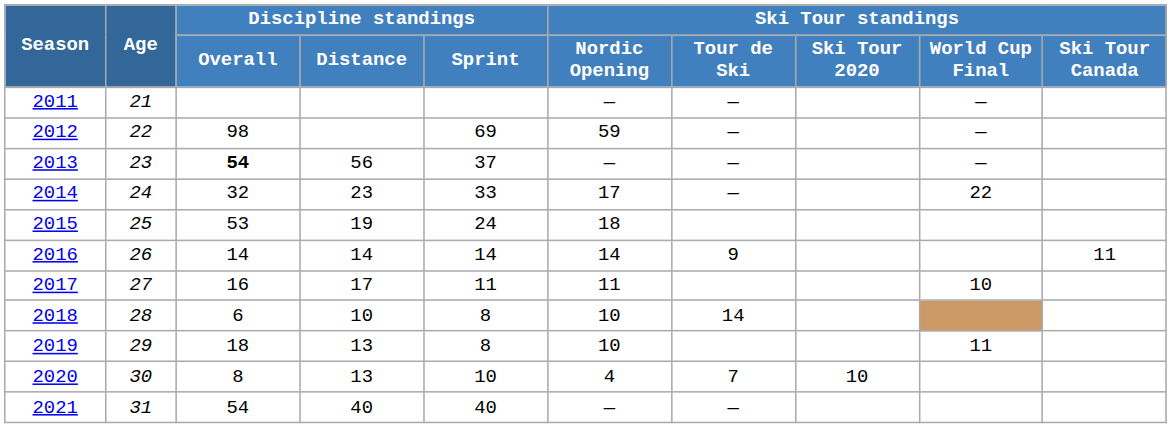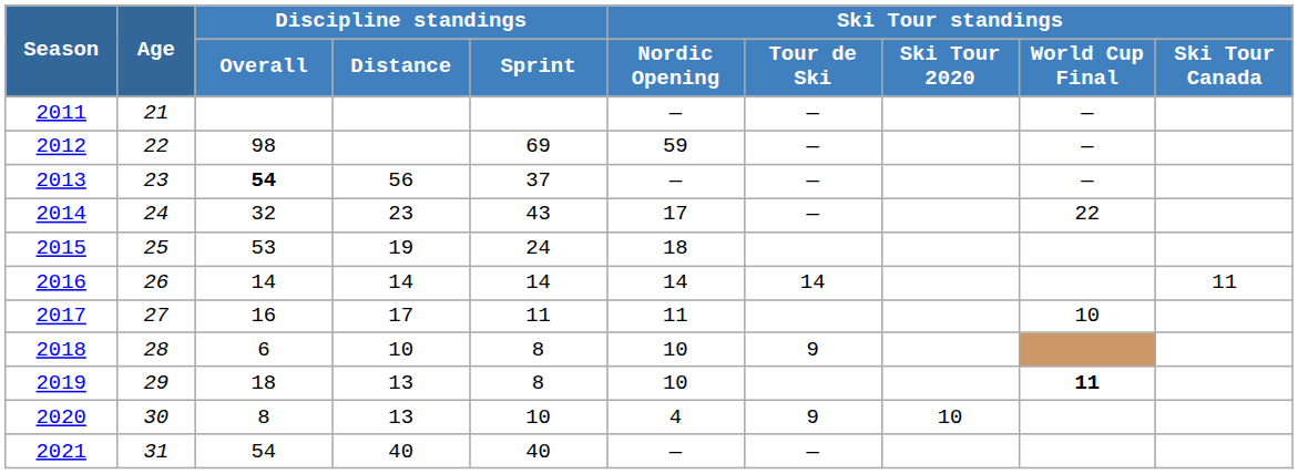 <table class="wikitable" style="font-size:95%; text-align:center; border:gray solid 1px; background:#fff;">
 <tr>
 <th style="background:#369; color:white; width:60px;" rowspan="2"> Season </th>
 <th style="background:#369; color:white; width:40px;" rowspan="2"> Age </th>
 <th style="background:#4180be; color:white;" colspan="3">Discipline standings</th>
 <th style="background:#4180be; color:white;" colspan="6">Ski Tour standings</th>
 </tr>
 <tr>
 <th style="background:#4180be; color:white; width:75px;">Overall</th>
 <th style="background:#4180be; color:white; width:75px;">Distance</th>
 <th style="background:#4180be; color:white; width:75px;">Sprint</th>
 <th style="background:#4180be; color:white; width:75px;">Nordic<br>Opening</th>
 <th style="background:#4180be; color:white; width:75px;">Tour de<br>Ski</th>
 <th style="background:#4180be; color:white; width:75px;">Ski Tour<br>2020</th>
 <th style="background:#4180be; color:white; width:75px;">World Cup<br>Final</th>
 <th style="background:#4180be; color:white; width:75px;">Ski Tour<br>Canada</th>
 </tr>
 <tr>
 <td><a href='#'>2011</a></td>
 <td><em>21</em></td>
 <td></td>
 <td></td>
 <td></td>
 <td>—</td>
 <td>—</td>
 <td></td>
 <td>—</td>
 <td></td>
 </tr>
 <tr>
 <td><a href='#'>2012</a></td>
 <td><em>22</em></td>
 <td>98</td>
 <td></td>
 <td>69</td>
 <td>59</td>
 <td>—</td>
 <td></td>
 <td>—</td>
 <td></td>
 </tr>
 <tr>
 <td><a href='#'>2013</a></td>
 <td><em>23</em></td>
 <td><strong>54</strong></td>
 <td>56</td>
 <td>37</td>
 <td>—</td>
 <td>—</td>
 <td></td>
 <td>—</td>
 <td></td>
 </tr>
 <tr>
 <td><a href='#'>2014</a></td>
 <td><em>24</em></td>
 <td>32</td>
 <td>23</td>
-<td>33</td>
+<td>43</td>
 <td>17</td>
 <td>—</td>
 <td></td>
 <td>22</td>
 <td></td>
 </tr>
 <tr>
 <td><a href='#'>2015</a></td>
 <td><em>25</em></td>
 <td>53</td>
 <td>19</td>
 <td>24</td>
 <td>18</td>
 <td></td>
 <td></td>
 <td></td>
 <td></td>
 </tr>
 <tr>
 <td><a href='#'>2016</a></td>
 <td><em>26</em></td>
 <td>14</td>
 <td>14</td>
 <td>14</td>
 <td>14</td>
-<td>9</td>
+<td>14</td>
 <td></td>
 <td></td>
 <td>11</td>
 </tr>
 <tr>
 <td><a href='#'>2017</a></td>
 <td><em>27</em></td>
 <td>16</td>
 <td>17</td>
 <td>11</td>
 <td>11</td>
 <td></td>
 <td></td>
 <td>10</td>
 <td></td>
 </tr>
 <tr>
 <td><a href='#'>2018</a></td>
 <td><em>28</em></td>
 <td>6</td>
 <td>10</td>
 <td>8</td>
 <td>10</td>
-<td>14</td>
+<td>9</td>
 <td></td>
 <td style="background:#c96;"></td>
 <td></td>
 </tr>
 <tr>
 <td><a href='#'>2019</a></td>
 <td><em>29</em></td>
 <td>18</td>
 <td>13</td>
 <td>8</td>
 <td>10</td>
 <td></td>
 <td></td>
-<td>11</td>
+<td><strong>11</strong></td>
 <td></td>
 </tr>
 <tr>
 <td><a href='#'>2020</a></td>
 <td><em>30</em></td>
 <td>8</td>
 <td>13</td>
 <td>10</td>
 <td>4</td>
-<td>7</td>
+<td>9</td>
 <td>10</td>
 <td></td>
 <td></td>
 </tr>
 <tr>
 <td><a href='#'>2021</a></td>
 <td><em>31</em></td>
 <td>54</td>
 <td>40</td>
 <td>40</td>
 <td>—</td>
 <td>—</td>
 <td></td>
 <td></td>
 <td></td>
 </tr>
 </table>
